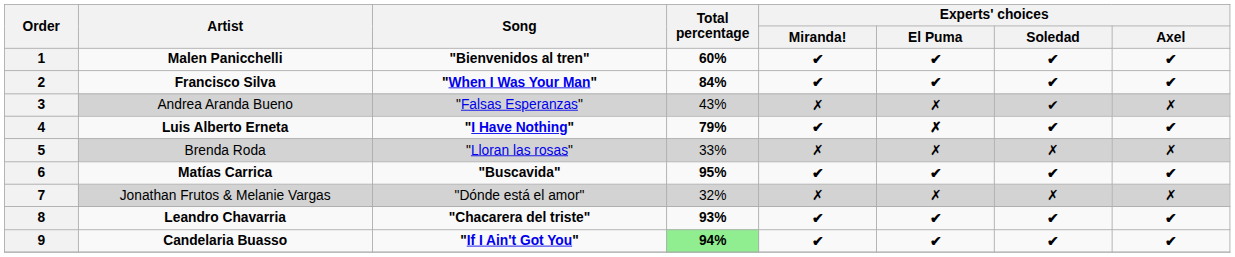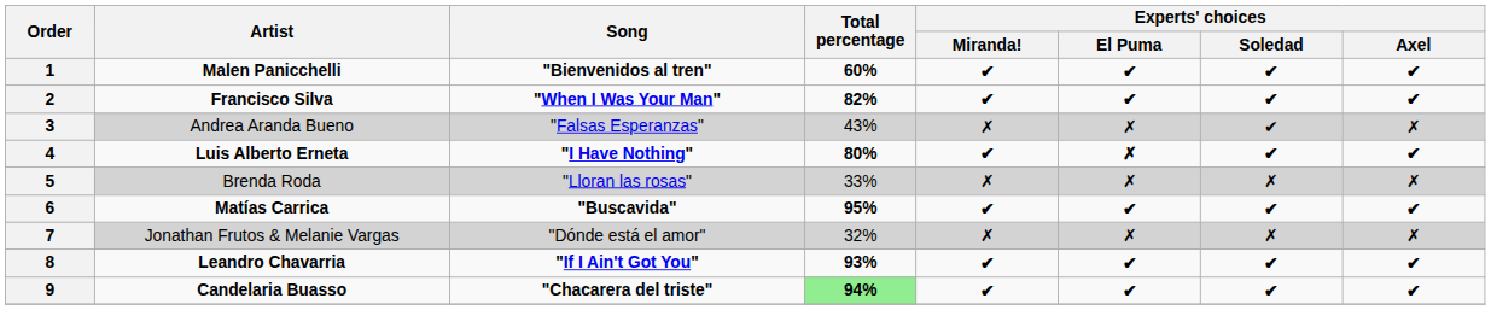 <table class="wikitable" style="text-align:center; width:90%;">
 <tr>
 <th scope="col" rowspan="2" style="width:05%;">Order</th>
 <th scope="col" rowspan="2" style="width:20%;">Artist</th>
 <th scope="col" rowspan="2" style="width:20%;">Song</th>
 <th scope="col" rowspan="2" style="width:05%;">Total percentage</th>
 <th scope="col" colspan="4" style="width:32%;">Experts' choices</th>
 </tr>
 <tr>
 <th style="width:08%;">Miranda!</th>
 <th style="width:08%;">El Puma</th>
 <th style="width:08%;">Soledad</th>
 <th style="width:08%;">Axel</th>
 </tr>
 <tr>
 <th>1</th>
 <td><strong>Malen Panicchelli</strong></td>
 <td><strong>"Bienvenidos al tren"</strong></td>
 <td><strong>60%</strong></td>
 <td><strong>✔</strong></td>
 <td><strong>✔</strong></td>
 <td><strong>✔</strong></td>
 <td><strong>✔</strong></td>
 </tr>
 <tr>
 <th>2</th>
 <td><strong>Francisco Silva</strong></td>
 <td><strong>"<a href='#'>When I Was Your Man</a>"</strong></td>
-<td><strong>84%</strong></td>
+<td><strong>82%</strong></td>
 <td><strong>✔</strong></td>
 <td><strong>✔</strong></td>
 <td><strong>✔</strong></td>
 <td><strong>✔</strong></td>
 </tr>
 <tr bgcolor=lightgray>
 <th>3</th>
 <td>Andrea Aranda Bueno</td>
 <td>"<a href='#'>Falsas Esperanzas</a>"</td>
 <td>43%</td>
 <td>✗</td>
 <td>✗</td>
 <td>✔</td>
 <td>✗</td>
 </tr>
 <tr>
 <th>4</th>
 <td><strong>Luis Alberto Erneta</strong></td>
 <td><strong>"<a href='#'>I Have Nothing</a>"</strong></td>
-<td><strong>79%</strong></td>
+<td><strong>80%</strong></td>
 <td><strong>✔</strong></td>
 <td><strong>✗</strong></td>
 <td><strong>✔</strong></td>
 <td><strong>✔</strong></td>
 </tr>
 <tr bgcolor=lightgray>
 <th>5</th>
 <td>Brenda Roda</td>
 <td>"<a href='#'>Lloran las rosas</a>"</td>
 <td>33%</td>
 <td>✗</td>
 <td>✗</td>
 <td>✗</td>
 <td>✗</td>
 </tr>
 <tr>
 <th>6</th>
 <td><strong>Matías Carrica</strong></td>
 <td><strong>"Buscavida"</strong></td>
 <td><strong>95%</strong></td>
 <td><strong>✔</strong></td>
 <td><strong>✔</strong></td>
 <td><strong>✔</strong></td>
 <td><strong>✔</strong></td>
 </tr>
 <tr bgcolor=lightgray>
 <th>7</th>
 <td>Jonathan Frutos & Melanie Vargas</td>
 <td>"Dónde está el amor"</td>
 <td>32%</td>
 <td>✗</td>
 <td>✗</td>
 <td>✗</td>
 <td>✗</td>
 </tr>
 <tr>
 <th>8</th>
 <td><strong>Leandro Chavarria</strong></td>
-<td><strong>"Chacarera del triste"</strong></td>
+<td><strong>"<a href='#'>If I Ain't Got You</a>"</strong></td>
 <td><strong>93%</strong></td>
 <td><strong>✔</strong></td>
 <td><strong>✔</strong></td>
 <td><strong>✔</strong></td>
 <td><strong>✔</strong></td>
 </tr>
 <tr>
 <th>9</th>
 <td><strong>Candelaria Buasso</strong></td>
-<td><strong>"<a href='#'>If I Ain't Got You</a>"</strong></td>
+<td><strong>"Chacarera del triste"</strong></td>
 <td style="background: lightgreen;"><strong>94%</strong></td>
 <td><strong>✔</strong></td>
 <td><strong>✔</strong></td>
 <td><strong>✔</strong></td>
 <td><strong>✔</strong></td>
 </tr>
 <tr>
 </tr>
 </table>
